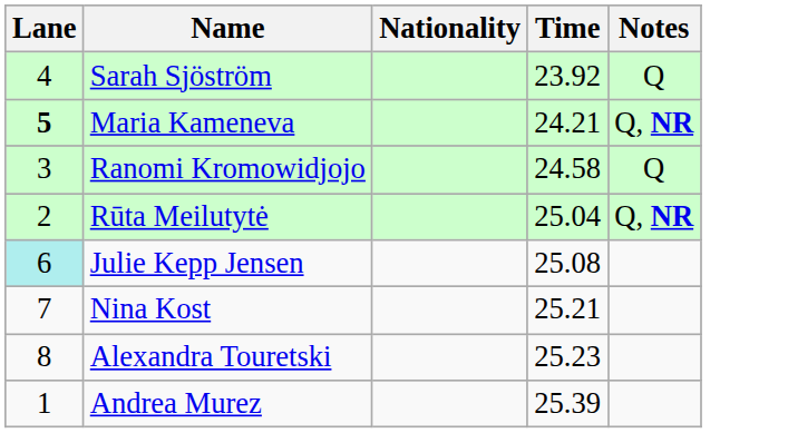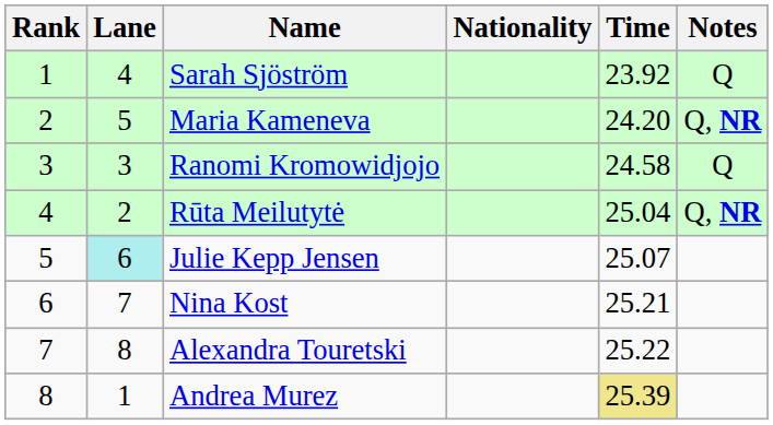 <table class="wikitable sortable" style="text-align:center">
 <tr>
+<th>Rank</th>
 <th>Lane</th>
 <th>Name</th>
 <th>Nationality</th>
 <th>Time</th>
 <th>Notes</th>
 </tr>
 <tr bgcolor=ccffcc>
+<td>1</td>
 <td>4</td>
 <td align=left><a href='#'>Sarah Sjöström</a></td>
 <td align=left></td>
 <td>23.92</td>
 <td>Q</td>
 </tr>
 <tr bgcolor=ccffcc>
-<td><strong>5</strong></td>
+<td>2</td>
+<td>5</td>
 <td align=left><a href='#'>Maria Kameneva</a></td>
 <td align=left></td>
-<td>24.21</td>
+<td>24.20</td>
 <td>Q, <strong><a href='#'>NR</a></strong></td>
 </tr>
 <tr bgcolor=ccffcc>
+<td>3</td>
 <td>3</td>
 <td align=left><a href='#'>Ranomi Kromowidjojo</a></td>
 <td align=left></td>
 <td>24.58</td>
 <td>Q</td>
 </tr>
 <tr bgcolor=ccffcc>
+<td>4</td>
 <td>2</td>
 <td align=left><a href='#'>Rūta Meilutytė</a></td>
 <td align=left></td>
 <td>25.04</td>
 <td>Q, <strong><a href='#'>NR</a></strong></td>
 </tr>
 <tr>
+<td>5</td>
 <td style="background: paleturquoise;">6</td>
 <td align=left><a href='#'>Julie Kepp Jensen</a></td>
 <td align=left></td>
-<td>25.08</td>
+<td>25.07</td>
 <td></td>
 </tr>
 <tr>
+<td>6</td>
 <td>7</td>
 <td align=left><a href='#'>Nina Kost</a></td>
 <td align=left></td>
 <td>25.21</td>
 <td></td>
 </tr>
 <tr>
+<td>7</td>
 <td>8</td>
 <td align=left><a href='#'>Alexandra Touretski</a></td>
 <td align=left></td>
-<td>25.23</td>
+<td>25.22</td>
 <td></td>
 </tr>
 <tr>
+<td>8</td>
 <td>1</td>
 <td align=left><a href='#'>Andrea Murez</a></td>
 <td align=left></td>
-<td>25.39</td>
+<td style="background: khaki;">25.39</td>
 <td></td>
 </tr>
 </table>
